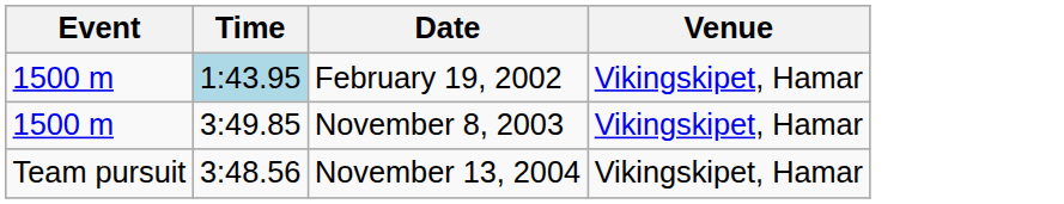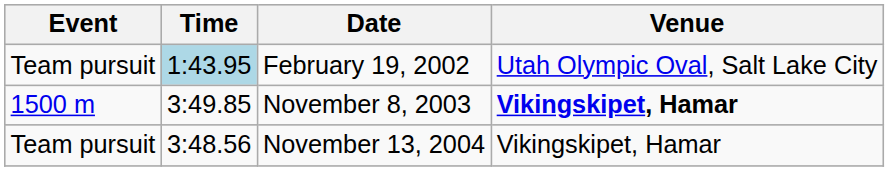 <table class='wikitable'>
 <tr>
 <th>Event</th>
 <th>Time</th>
 <th>Date</th>
 <th>Venue</th>
 </tr>
 <tr>
-<td><a href='#'>1500 m</a></td>
+<td>Team pursuit</td>
 <td style="background: lightblue;">1:43.95</td>
 <td>February 19, 2002</td>
-<td align=left><a href='#'>Vikingskipet</a>, Hamar</td>
+<td align=left><a href='#'>Utah Olympic Oval</a>, Salt Lake City</td>
 </tr>
 <tr>
 <td><a href='#'>1500 m</a></td>
 <td>3:49.85</td>
 <td>November 8, 2003</td>
-<td align=left><a href='#'>Vikingskipet</a>, Hamar</td>
+<td align=left><strong><a href='#'>Vikingskipet</a>, Hamar</strong></td>
 </tr>
 <tr>
 <td>Team pursuit</td>
 <td>3:48.56</td>
 <td>November 13, 2004</td>
 <td align=left>Vikingskipet, Hamar</td>
 </tr>
 </table>
